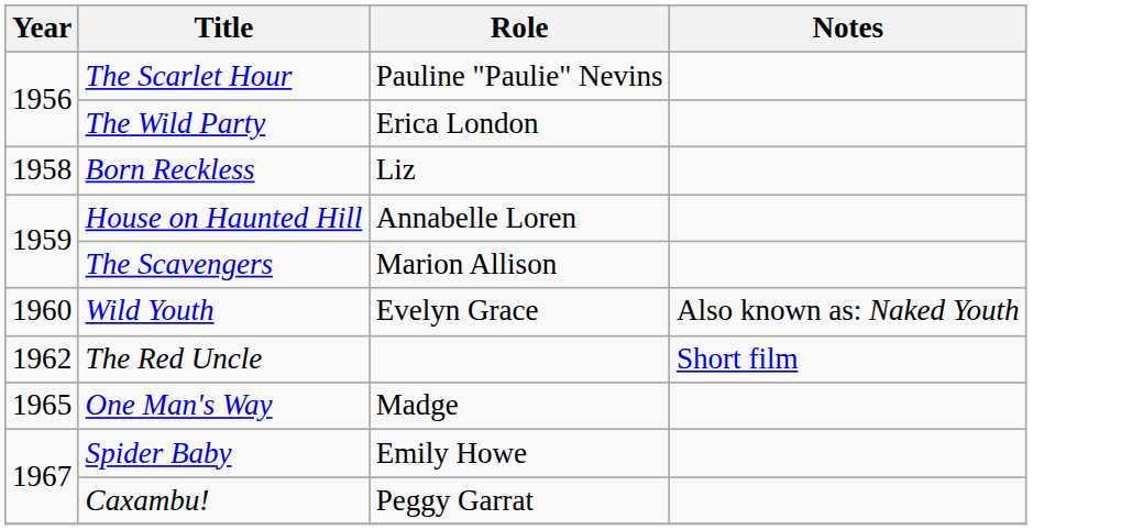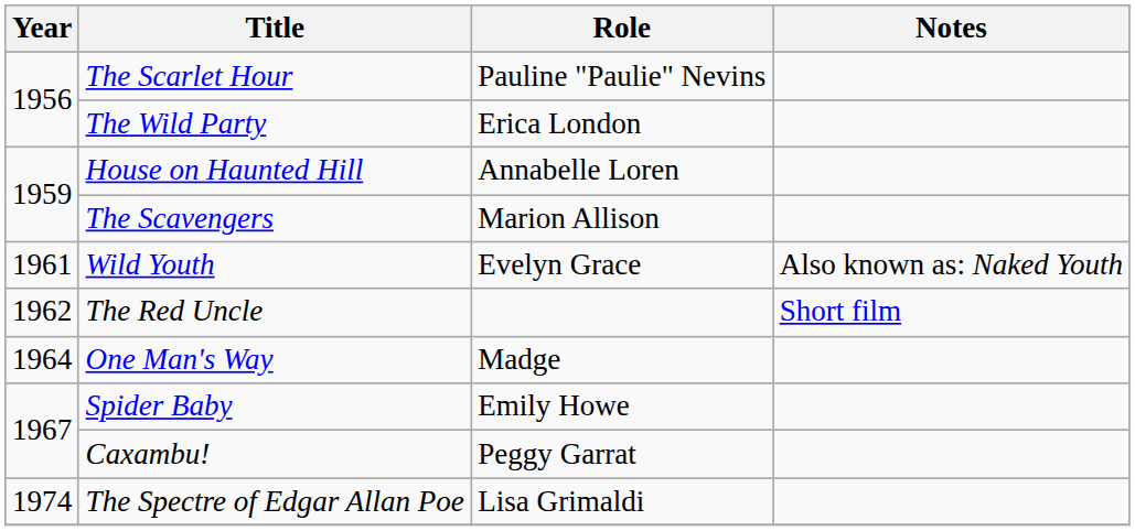 <table class="wikitable sortable">
 <tr>
 <th>Year</th>
 <th>Title</th>
 <th>Role</th>
 <th>Notes</th>
 </tr>
 <tr>
 <td rowspan=2>1956</td>
 <td><em><a href='#'>The Scarlet Hour</a></em></td>
 <td>Pauline "Paulie" Nevins</td>
 <td></td>
 </tr>
 <tr>
 <td><em><a href='#'>The Wild Party</a></em></td>
 <td>Erica London</td>
 <td></td>
 </tr>
 <tr>
-<td>1958</td>
-<td><em><a href='#'>Born Reckless</a></em></td>
-<td>Liz</td>
-<td></td>
-</tr>
-<tr>
 <td rowspan=2>1959</td>
 <td><em><a href='#'>House on Haunted Hill</a></em></td>
 <td>Annabelle Loren</td>
 <td></td>
 </tr>
 <tr>
 <td><em><a href='#'>The Scavengers</a></em></td>
 <td>Marion Allison</td>
 <td></td>
 </tr>
 <tr>
-<td>1960</td>
+<td>1961</td>
 <td><em><a href='#'>Wild Youth</a></em></td>
 <td>Evelyn Grace</td>
 <td>Also known as: <em>Naked Youth</em></td>
 </tr>
 <tr>
 <td>1962</td>
 <td><em>The Red Uncle</em></td>
 <td></td>
 <td><a href='#'>Short film</a></td>
 </tr>
 <tr>
-<td>1965</td>
+<td>1964</td>
 <td><em><a href='#'>One Man's Way</a></em></td>
 <td>Madge</td>
 <td></td>
 </tr>
 <tr>
 <td rowspan=2>1967</td>
 <td><em><a href='#'>Spider Baby</a></em></td>
 <td>Emily Howe</td>
 <td></td>
 </tr>
 <tr>
 <td><em>Caxambu!</em></td>
 <td>Peggy Garrat</td>
 <td></td>
 </tr>
 <tr>
+<td>1974</td>
+<td><em>The Spectre of Edgar Allan Poe</em></td>
+<td>Lisa Grimaldi</td>
+<td></td>
+</tr>
+<tr>
 </tr>
 </table>
